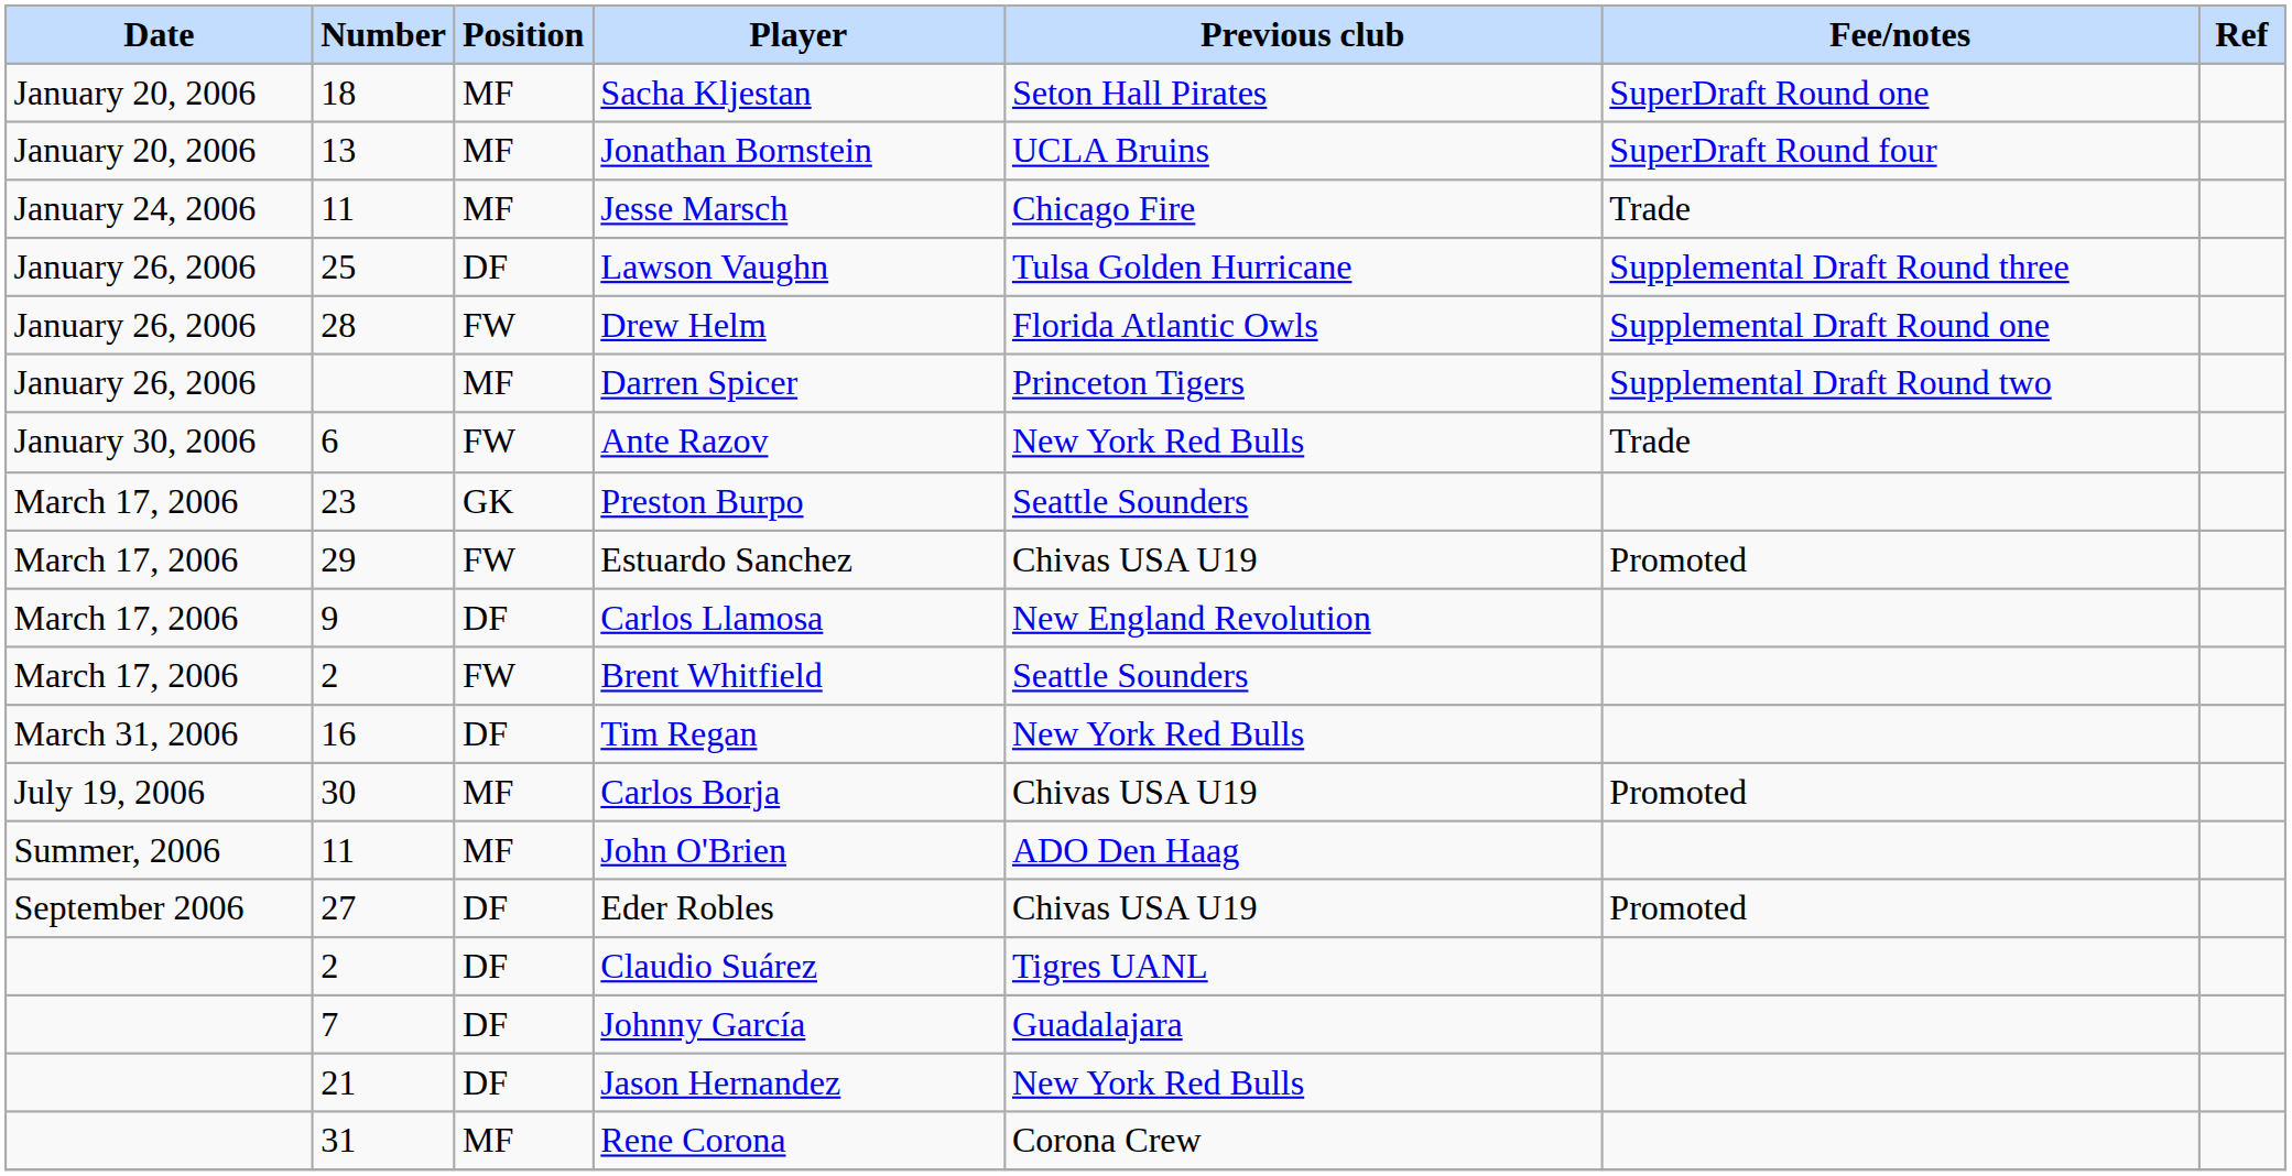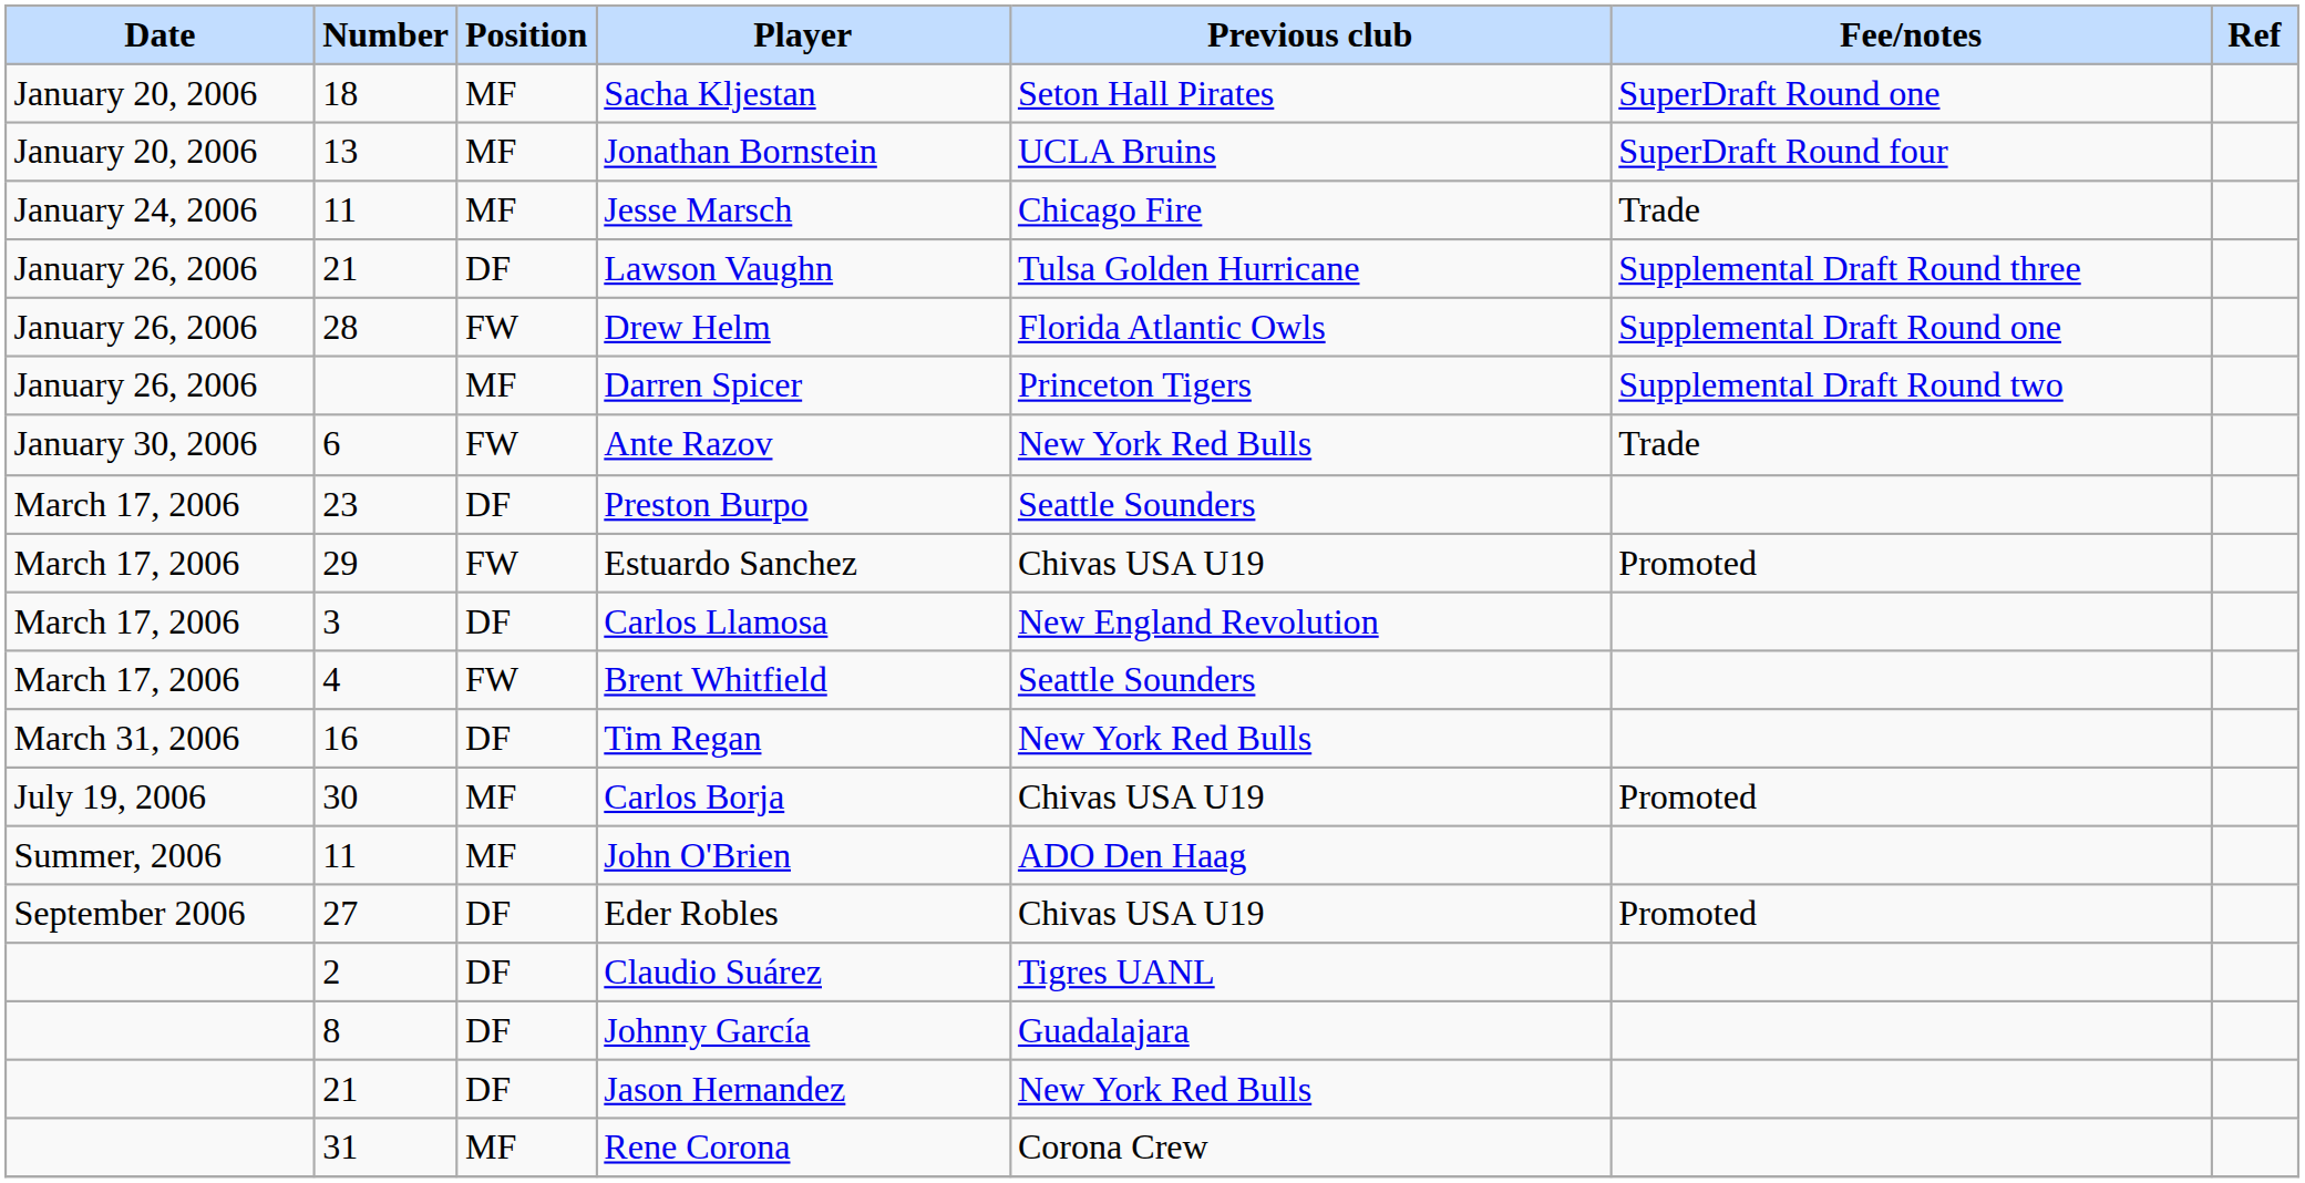 <table class="wikitable" style="text-align:left; font-size:95%;">
 <tr>
 <th style="background:#c2ddff; width:125px;">Date</th>
 <th style="background:#c2ddff; width:50px;">Number</th>
 <th style="background:#c2ddff; width:50px;">Position</th>
 <th style="background:#c2ddff; width:170px;">Player</th>
 <th style="background:#c2ddff; width:250px;">Previous club</th>
 <th style="background:#c2ddff; width:250px;">Fee/notes</th>
 <th style="background:#c2ddff; width:30px;">Ref</th>
 </tr>
 <tr>
 <td>January 20, 2006</td>
 <td>18</td>
 <td>MF</td>
 <td> <a href='#'>Sacha Kljestan</a></td>
 <td><a href='#'>Seton Hall Pirates</a></td>
 <td><a href='#'>SuperDraft Round one</a></td>
 <td></td>
 </tr>
 <tr>
 <td>January 20, 2006</td>
 <td>13</td>
 <td>MF</td>
 <td> <a href='#'>Jonathan Bornstein</a></td>
 <td><a href='#'>UCLA Bruins</a></td>
 <td><a href='#'>SuperDraft Round four</a></td>
 <td></td>
 </tr>
 <tr>
 <td>January 24, 2006</td>
 <td>11</td>
 <td>MF</td>
 <td> <a href='#'>Jesse Marsch</a></td>
 <td><a href='#'>Chicago Fire</a></td>
 <td>Trade</td>
 <td></td>
 </tr>
 <tr>
 <td>January 26, 2006</td>
-<td>25</td>
+<td>21</td>
 <td>DF</td>
 <td> <a href='#'>Lawson Vaughn</a></td>
 <td><a href='#'>Tulsa Golden Hurricane</a></td>
 <td><a href='#'>Supplemental Draft Round three</a></td>
 <td></td>
 </tr>
 <tr>
 <td>January 26, 2006</td>
 <td>28</td>
 <td>FW</td>
 <td> <a href='#'>Drew Helm</a></td>
 <td><a href='#'>Florida Atlantic Owls</a></td>
 <td><a href='#'>Supplemental Draft Round one</a></td>
 <td></td>
 </tr>
 <tr>
 <td>January 26, 2006</td>
 <td></td>
 <td>MF</td>
 <td> <a href='#'>Darren Spicer</a></td>
 <td><a href='#'>Princeton Tigers</a></td>
 <td><a href='#'>Supplemental Draft Round two</a></td>
 <td></td>
 </tr>
 <tr>
 <td>January 30, 2006</td>
 <td>6</td>
 <td>FW</td>
 <td> <a href='#'>Ante Razov</a></td>
 <td><a href='#'>New York Red Bulls</a></td>
 <td>Trade</td>
 <td></td>
 </tr>
 <tr>
 <td>March 17, 2006</td>
 <td>23</td>
-<td>GK</td>
+<td>DF</td>
 <td> <a href='#'>Preston Burpo</a></td>
 <td><a href='#'>Seattle Sounders</a></td>
 <td></td>
 <td></td>
 </tr>
 <tr>
 <td>March 17, 2006</td>
 <td>29</td>
 <td>FW</td>
 <td> Estuardo Sanchez</td>
 <td>Chivas USA U19</td>
 <td>Promoted</td>
 <td></td>
 </tr>
 <tr>
 <td>March 17, 2006</td>
-<td>9</td>
+<td>3</td>
 <td>DF</td>
 <td> <a href='#'>Carlos Llamosa</a></td>
 <td><a href='#'>New England Revolution</a></td>
 <td></td>
 <td></td>
 </tr>
 <tr>
 <td>March 17, 2006</td>
-<td>2</td>
+<td>4</td>
 <td>FW</td>
 <td> <a href='#'>Brent Whitfield</a></td>
 <td><a href='#'>Seattle Sounders</a></td>
 <td></td>
 <td></td>
 </tr>
 <tr>
 <td>March 31, 2006</td>
 <td>16</td>
 <td>DF</td>
 <td> <a href='#'>Tim Regan</a></td>
 <td><a href='#'>New York Red Bulls</a></td>
 <td></td>
 <td></td>
 </tr>
 <tr>
 <td>July 19, 2006</td>
 <td>30</td>
 <td>MF</td>
 <td> <a href='#'>Carlos Borja</a></td>
 <td>Chivas USA U19</td>
 <td>Promoted</td>
 <td></td>
 </tr>
 <tr>
 <td>Summer, 2006</td>
 <td>11</td>
 <td>MF</td>
 <td> <a href='#'>John O'Brien</a></td>
 <td> <a href='#'>ADO Den Haag</a></td>
 <td></td>
 <td></td>
 </tr>
 <tr>
 <td>September 2006</td>
 <td>27</td>
 <td>DF</td>
 <td> Eder Robles</td>
 <td>Chivas USA U19</td>
 <td>Promoted</td>
 <td></td>
 </tr>
 <tr>
 <td></td>
 <td>2</td>
 <td>DF</td>
 <td> <a href='#'>Claudio Suárez</a></td>
 <td> <a href='#'>Tigres UANL</a></td>
 <td></td>
 <td></td>
 </tr>
 <tr>
 <td></td>
-<td>7</td>
+<td>8</td>
 <td>DF</td>
 <td> <a href='#'>Johnny García</a></td>
 <td> <a href='#'>Guadalajara</a></td>
 <td></td>
 <td></td>
 </tr>
 <tr>
 <td></td>
 <td>21</td>
 <td>DF</td>
 <td> <a href='#'>Jason Hernandez</a></td>
 <td><a href='#'>New York Red Bulls</a></td>
 <td></td>
 <td></td>
 </tr>
 <tr>
 <td></td>
 <td>31</td>
 <td>MF</td>
 <td> <a href='#'>Rene Corona</a></td>
 <td>Corona Crew</td>
 <td></td>
 <td></td>
 </tr>
 <tr>
 </tr>
 </table>
